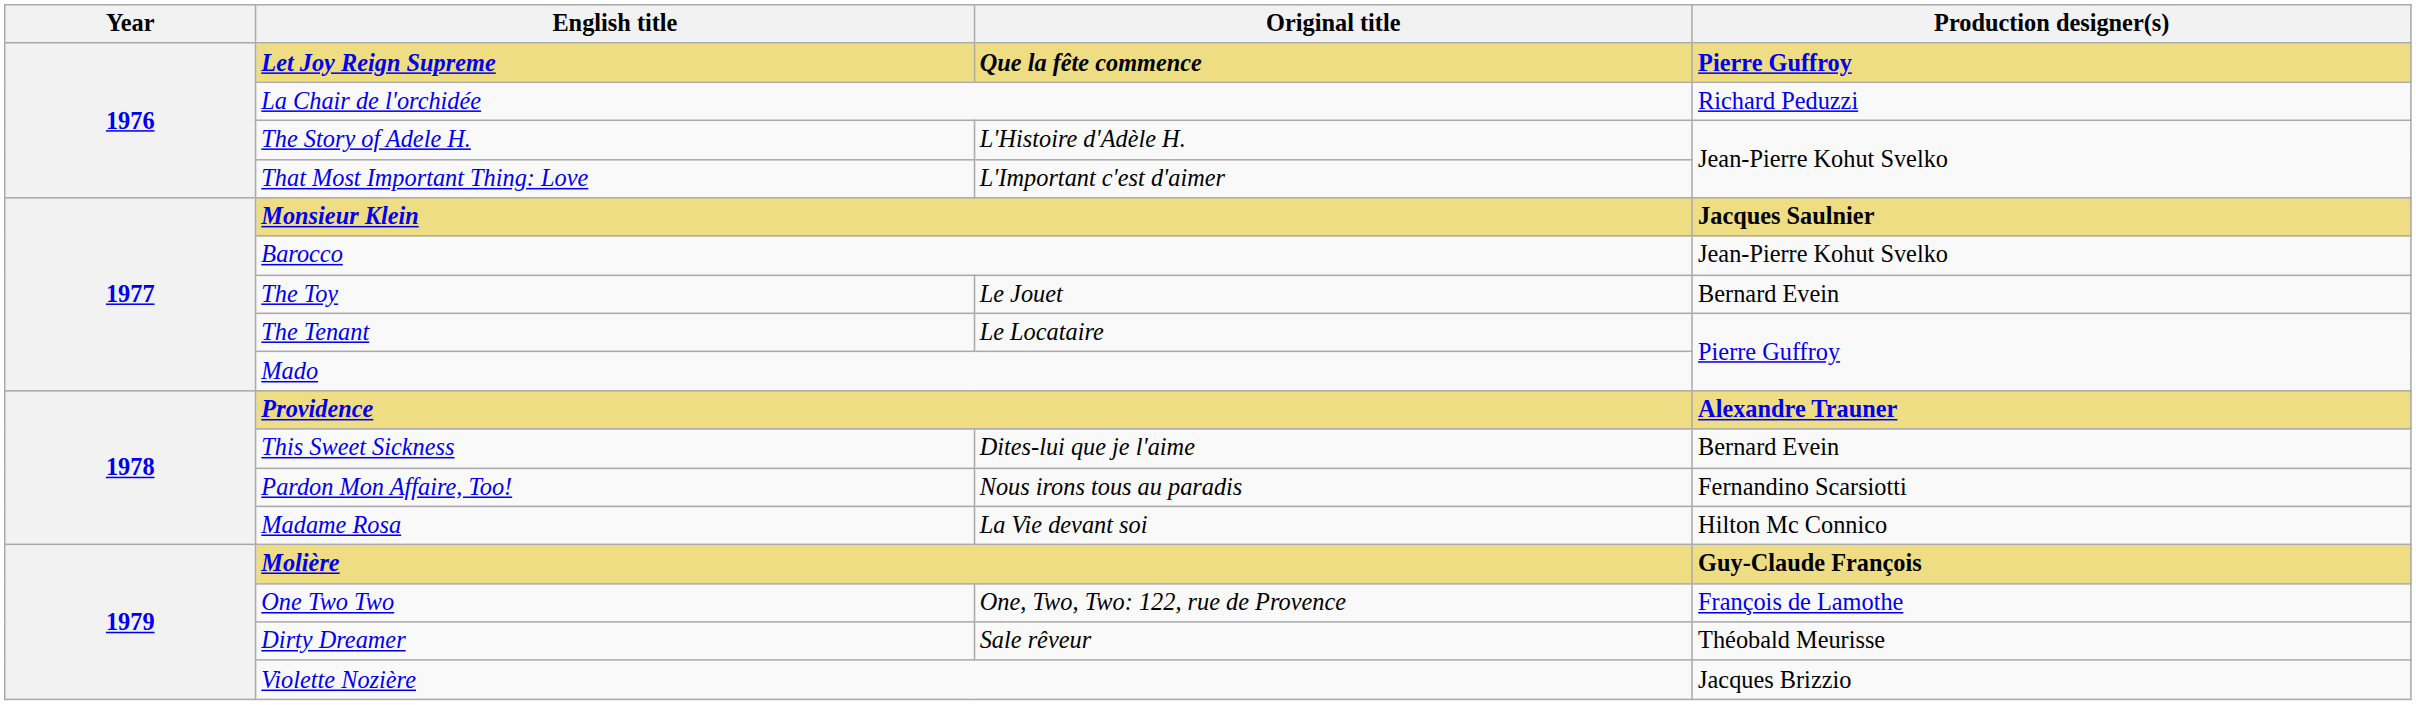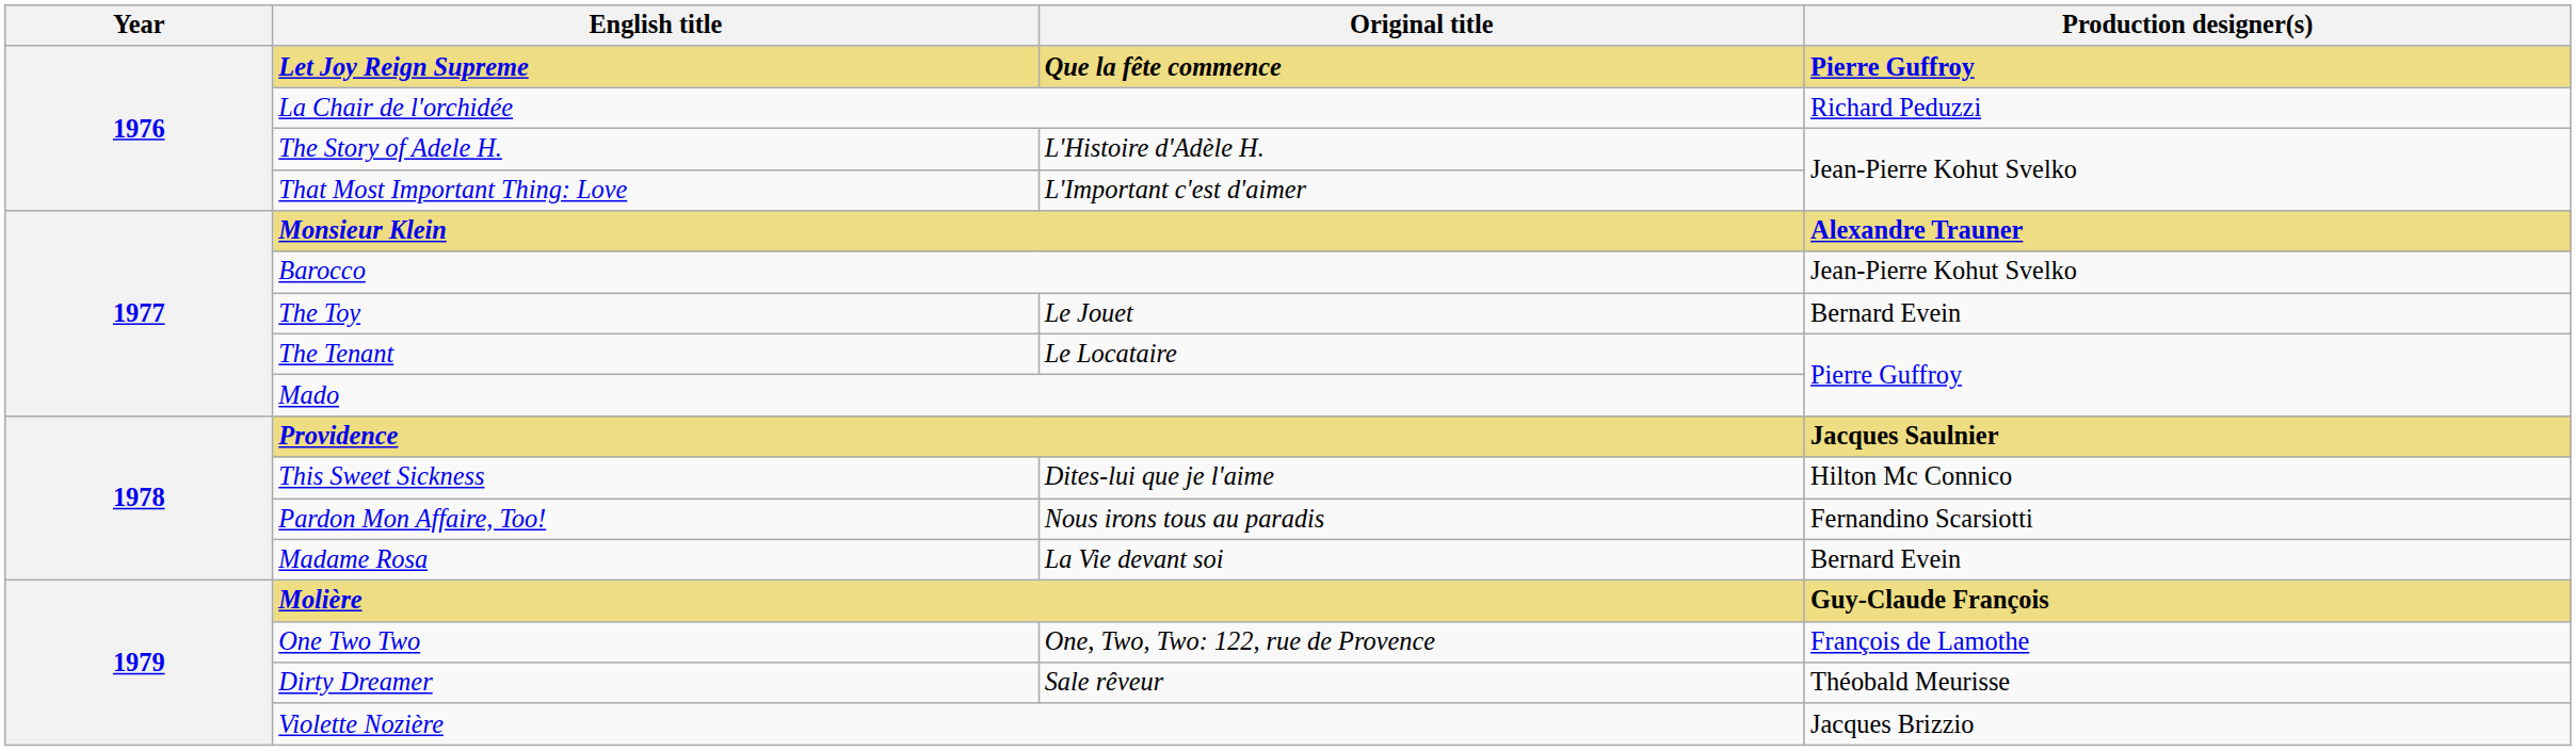 <table class="wikitable" style="width:100%;" cellpadding="5">
 <tr>
 <th style="width:100px;">Year</th>
 <th style="width:300px;">English title</th>
 <th style="width:300px;">Original title</th>
 <th style="width:300px;">Production designer(s)</th>
 </tr>
 <tr>
 <th rowspan="4" style="text-align:center;"><a href='#'>1976</a></th>
 <td style="background:#eedd82;"><em><a href='#'><strong>Let Joy Reign Supreme</strong></a></em></td>
 <td style="background:#eedd82;"><strong><em>Que la fête commence</em></strong></td>
 <td style="background:#eedd82;"><strong><a href='#'>Pierre Guffroy</a></strong></td>
 </tr>
 <tr>
 <td colspan="2"><em><a href='#'>La Chair de l'orchidée</a></em></td>
 <td><a href='#'>Richard Peduzzi</a></td>
 </tr>
 <tr>
 <td><em><a href='#'>The Story of Adele H.</a></em></td>
 <td><em>L'Histoire d'Adèle H.</em></td>
 <td rowspan="2">Jean-Pierre Kohut Svelko</td>
 </tr>
 <tr>
 <td><em><a href='#'>That Most Important Thing: Love</a></em></td>
 <td><em>L'Important c'est d'aimer</em></td>
 </tr>
 <tr>
 <th rowspan="5" style="text-align:center;"><a href='#'>1977</a></th>
 <td colspan="2" style="background:#eedd82;"><em><a href='#'><strong>Monsieur Klein</strong></a></em></td>
-<td style="background:#eedd82;"><strong>Jacques Saulnier</strong></td>
+<td style="background:#eedd82;"><strong><a href='#'>Alexandre Trauner</a></strong></td>
 </tr>
 <tr>
 <td colspan="2"><em><a href='#'>Barocco</a></em></td>
 <td>Jean-Pierre Kohut Svelko</td>
 </tr>
 <tr>
 <td><em><a href='#'>The Toy</a></em></td>
 <td><em>Le Jouet</em></td>
 <td>Bernard Evein</td>
 </tr>
 <tr>
 <td><em><a href='#'>The Tenant</a></em></td>
 <td><em>Le Locataire</em></td>
 <td rowspan="2"><a href='#'>Pierre Guffroy</a></td>
 </tr>
 <tr>
 <td colspan="2"><em><a href='#'>Mado</a></em></td>
 </tr>
 <tr>
 <th rowspan="4" style="text-align:center;"><a href='#'>1978</a></th>
 <td colspan="2" style="background:#eedd82;"><em><a href='#'><strong>Providence</strong></a></em></td>
-<td style="background:#eedd82;"><strong><a href='#'>Alexandre Trauner</a></strong></td>
+<td style="background:#eedd82;"><strong>Jacques Saulnier</strong></td>
 </tr>
 <tr>
 <td><em><a href='#'>This Sweet Sickness</a></em></td>
 <td><em>Dites-lui que je l'aime</em></td>
-<td>Bernard Evein</td>
+<td>Hilton Mc Connico</td>
 </tr>
 <tr>
 <td><em><a href='#'>Pardon Mon Affaire, Too!</a></em></td>
 <td><em>Nous irons tous au paradis</em></td>
 <td>Fernandino Scarsiotti</td>
 </tr>
 <tr>
 <td><em><a href='#'>Madame Rosa</a></em></td>
 <td><em>La Vie devant soi</em></td>
-<td>Hilton Mc Connico</td>
+<td>Bernard Evein</td>
 </tr>
 <tr>
 <th rowspan="4" style="text-align:center;"><a href='#'>1979</a></th>
 <td colspan="2" style="background:#eedd82;"><em><a href='#'><strong>Molière</strong></a></em></td>
 <td style="background:#eedd82;"><strong>Guy-Claude François</strong></td>
 </tr>
 <tr>
 <td><em><a href='#'>One Two Two</a></em></td>
 <td><em>One, Two, Two: 122, rue de Provence</em></td>
 <td><a href='#'>François de Lamothe</a></td>
 </tr>
 <tr>
 <td><em><a href='#'>Dirty Dreamer</a></em></td>
 <td><em>Sale rêveur</em></td>
 <td>Théobald Meurisse</td>
 </tr>
 <tr>
 <td colspan="2"><em><a href='#'>Violette Nozière</a></em></td>
 <td>Jacques Brizzio</td>
 </tr>
 </table>
